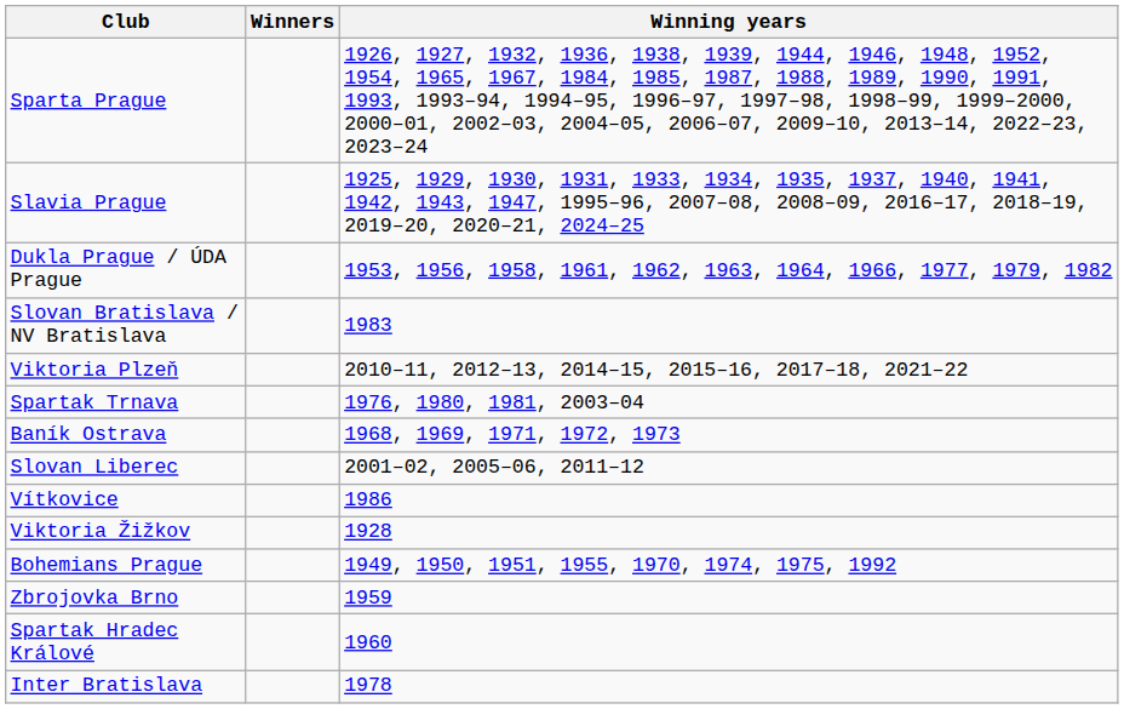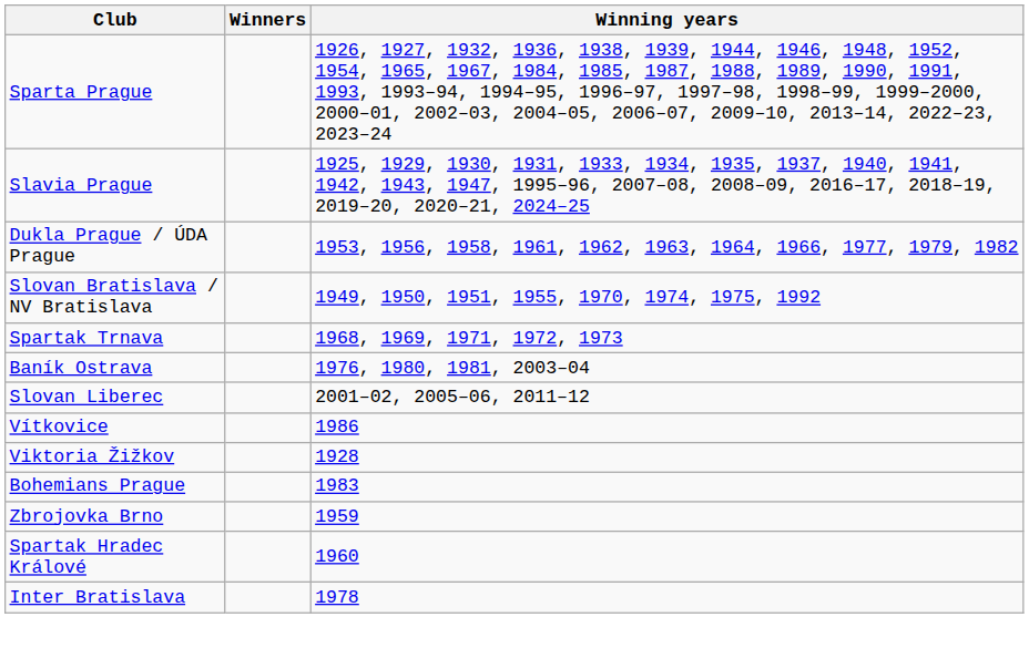 <table class="wikitable">
 <tr>
 <th width=150px>Club</th>
 <th width=40px>Winners</th>
 <th width=500px>Winning years</th>
 </tr>
 <tr>
 <td><a href='#'>Sparta Prague</a> </td>
 <td></td>
 <td><a href='#'>1926</a>, <a href='#'>1927</a>, <a href='#'>1932</a>, <a href='#'>1936</a>, <a href='#'>1938</a>, <a href='#'>1939</a>, <a href='#'>1944</a>, <a href='#'>1946</a>, <a href='#'>1948</a>, <a href='#'>1952</a>, <a href='#'>1954</a>, <a href='#'>1965</a>, <a href='#'>1967</a>, <a href='#'>1984</a>, <a href='#'>1985</a>, <a href='#'>1987</a>, <a href='#'>1988</a>, <a href='#'>1989</a>, <a href='#'>1990</a>, <a href='#'>1991</a>, <a href='#'>1993</a>, 1993–94, 1994–95, 1996–97, 1997–98, 1998–99, 1999–2000, 2000–01, 2002–03, 2004–05, 2006–07, 2009–10, 2013–14, 2022–23, 2023–24</td>
 </tr>
 <tr>
 <td><a href='#'>Slavia Prague</a> </td>
 <td></td>
 <td><a href='#'>1925</a>, <a href='#'>1929</a>, <a href='#'>1930</a>, <a href='#'>1931</a>, <a href='#'>1933</a>, <a href='#'>1934</a>, <a href='#'>1935</a>, <a href='#'>1937</a>, <a href='#'>1940</a>, <a href='#'>1941</a>, <a href='#'>1942</a>, <a href='#'>1943</a>, <a href='#'>1947</a>, 1995–96, 2007–08, 2008–09, 2016–17, 2018–19, 2019–20, 2020–21, <a href='#'>2024–25</a></td>
 </tr>
 <tr>
 <td><a href='#'>Dukla Prague</a> / ÚDA Prague </td>
 <td></td>
 <td><a href='#'>1953</a>, <a href='#'>1956</a>, <a href='#'>1958</a>, <a href='#'>1961</a>, <a href='#'>1962</a>, <a href='#'>1963</a>, <a href='#'>1964</a>, <a href='#'>1966</a>, <a href='#'>1977</a>, <a href='#'>1979</a>, <a href='#'>1982</a></td>
 </tr>
 <tr>
 <td> <a href='#'>Slovan Bratislava</a> / NV Bratislava</td>
 <td></td>
-<td><a href='#'>1983</a></td>
-</tr>
-<tr>
-<td><a href='#'>Viktoria Plzeň</a></td>
-<td></td>
-<td>2010–11, 2012–13, 2014–15, 2015–16, 2017–18, 2021–22</td>
+<td><a href='#'>1949</a>, <a href='#'>1950</a>, <a href='#'>1951</a>, <a href='#'>1955</a>, <a href='#'>1970</a>, <a href='#'>1974</a>, <a href='#'>1975</a>, <a href='#'>1992</a></td>
 </tr>
 <tr>
 <td> <a href='#'>Spartak Trnava</a></td>
 <td></td>
-<td><a href='#'>1976</a>, <a href='#'>1980</a>, <a href='#'>1981</a>, 2003–04</td>
+<td><a href='#'>1968</a>, <a href='#'>1969</a>, <a href='#'>1971</a>, <a href='#'>1972</a>, <a href='#'>1973</a></td>
 </tr>
 <tr>
 <td><a href='#'>Baník Ostrava</a></td>
 <td></td>
-<td><a href='#'>1968</a>, <a href='#'>1969</a>, <a href='#'>1971</a>, <a href='#'>1972</a>, <a href='#'>1973</a></td>
+<td><a href='#'>1976</a>, <a href='#'>1980</a>, <a href='#'>1981</a>, 2003–04</td>
 </tr>
 <tr>
 <td><a href='#'>Slovan Liberec</a></td>
 <td></td>
 <td>2001–02, 2005–06, 2011–12</td>
 </tr>
 <tr>
 <td><a href='#'>Vítkovice</a></td>
 <td></td>
 <td><a href='#'>1986</a></td>
 </tr>
 <tr>
 <td><a href='#'>Viktoria Žižkov</a></td>
 <td></td>
 <td><a href='#'>1928</a></td>
 </tr>
 <tr>
 <td><a href='#'>Bohemians Prague</a></td>
 <td></td>
-<td><a href='#'>1949</a>, <a href='#'>1950</a>, <a href='#'>1951</a>, <a href='#'>1955</a>, <a href='#'>1970</a>, <a href='#'>1974</a>, <a href='#'>1975</a>, <a href='#'>1992</a></td>
+<td><a href='#'>1983</a></td>
 </tr>
 <tr>
 <td><a href='#'>Zbrojovka Brno</a></td>
 <td></td>
 <td><a href='#'>1959</a></td>
 </tr>
 <tr>
 <td><a href='#'>Spartak Hradec Králové</a></td>
 <td></td>
 <td><a href='#'>1960</a></td>
 </tr>
 <tr>
 <td> <a href='#'>Inter Bratislava</a></td>
 <td></td>
 <td><a href='#'>1978</a></td>
 </tr>
 </table>
